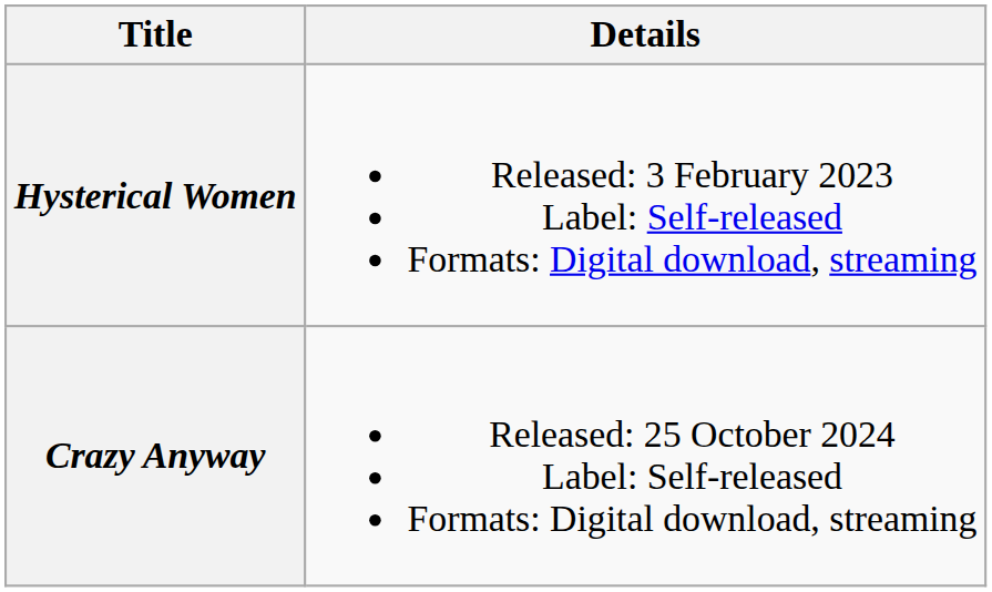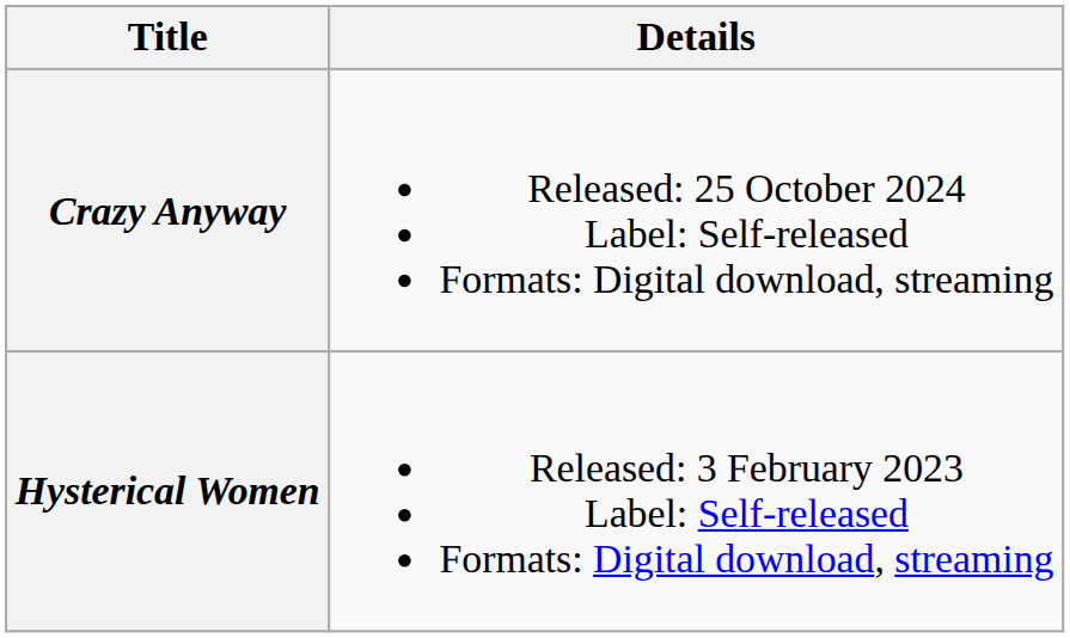 <table class="wikitable plainrowheaders" style="text-align:center;">
 <tr>
 <th scope="col">Title</th>
 <th scope="col">Details</th>
 </tr>
 <tr>
+<th scope="row"><em>Crazy Anyway</em></th>
+<td><br><ul><li>Released: 25 October 2024</li><li>Label: Self-released</li><li>Formats: Digital download, streaming</li></ul></td>
+</tr>
+<tr>
 <th scope="row"><em>Hysterical Women</em></th>
 <td><br><ul><li>Released: 3 February 2023</li><li>Label: <a href='#'>Self-released</a></li><li>Formats: <a href='#'>Digital download</a>, <a href='#'>streaming</a></li></ul></td>
 </tr>
-<tr>
-<th scope="row"><em>Crazy Anyway</em></th>
-<td><br><ul><li>Released: 25 October 2024</li><li>Label: Self-released</li><li>Formats: Digital download, streaming</li></ul></td>
-</tr>
 </table>
